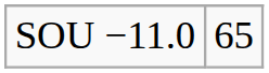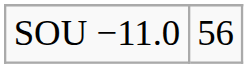 <table class="wikitable">
 <tr align="center">
 </tr>
 <tr align="center">
 <td>SOU −11.0</td>
-<td>65</td>
+<td>56</td>
 </tr>
 </table>
